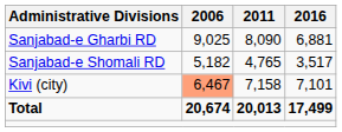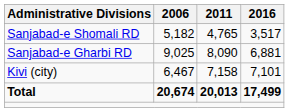 <table class="wikitable">
 <tr>
 <th>Administrative Divisions</th>
 <th>2006</th>
 <th>2011</th>
 <th>2016</th>
 </tr>
 <tr>
+<td><a href='#'>Sanjabad-e Shomali RD</a></td>
+<td style="text-align: right;">5,182</td>
+<td style="text-align: right;">4,765</td>
+<td style="text-align: right;">3,517</td>
+</tr>
+<tr>
 <td><a href='#'>Sanjabad-e Gharbi RD</a></td>
 <td style="text-align: right;">9,025</td>
 <td style="text-align: right;">8,090</td>
 <td style="text-align: right;">6,881</td>
 </tr>
 <tr>
-<td><a href='#'>Sanjabad-e Shomali RD</a></td>
-<td style="text-align: right;">5,182</td>
-<td style="text-align: right;">4,765</td>
-<td style="text-align: right;">3,517</td>
-</tr>
-<tr>
 <td><a href='#'>Kivi</a> (city)</td>
-<td style="background: lightsalmon; text-align: right;">6,467</td>
+<td style="text-align: right;">6,467</td>
 <td style="text-align: right;">7,158</td>
 <td style="text-align: right;">7,101</td>
 </tr>
 <tr>
 <td><strong>Total</strong></td>
 <td style="text-align: right;"><strong>20,674</strong></td>
 <td style="text-align: right;"><strong>20,013</strong></td>
 <td style="text-align: right;"><strong>17,499</strong></td>
 </tr>
 <tr>
 <td colspan=4></td>
 </tr>
 </table>
